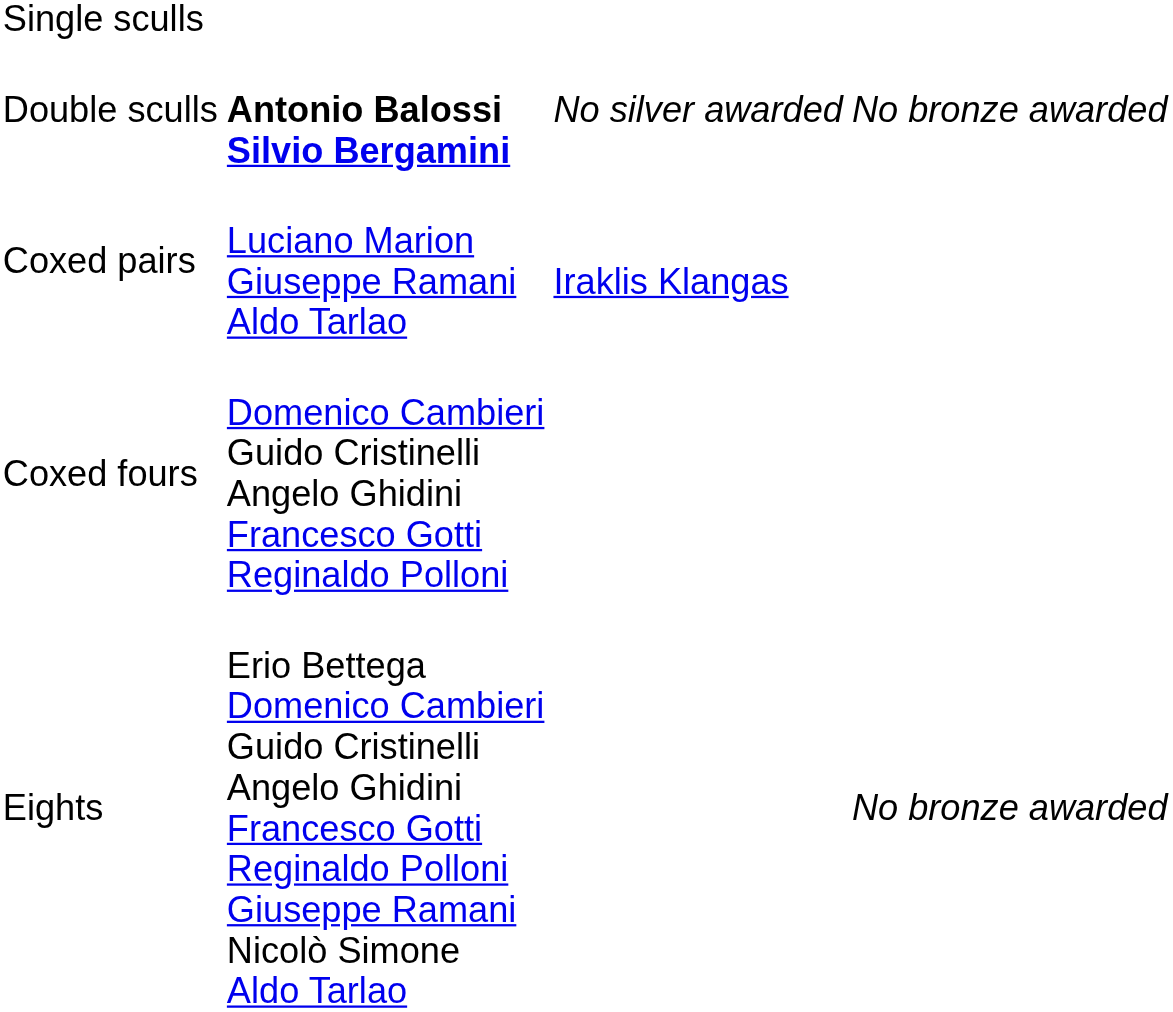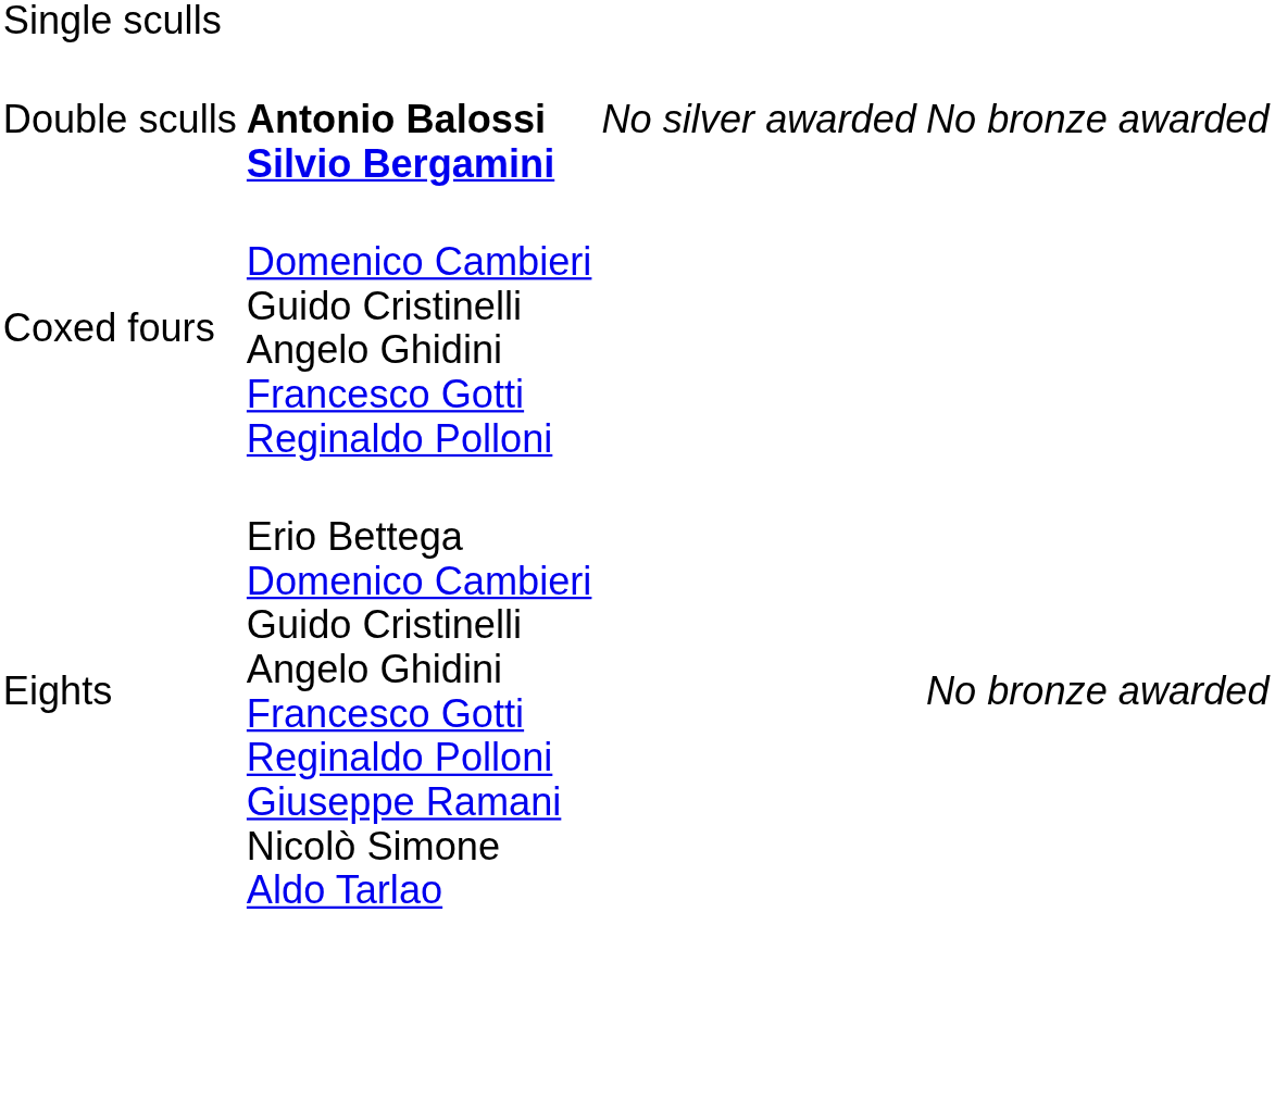 <table>
 <tr>
 <td>Single sculls</td>
 <td></td>
 <td></td>
 <td></td>
 </tr>
 <tr>
 <td>Double sculls</td>
 <td><strong><br>Antonio Balossi<br><a href='#'>Silvio Bergamini</a></strong></td>
 <td><em>No silver awarded</em></td>
 <td><em>No bronze awarded</em></td>
-</tr>
-<tr>
-<td>Coxed pairs</td>
-<td><br><a href='#'>Luciano Marion</a><br><a href='#'>Giuseppe Ramani</a><br><a href='#'>Aldo Tarlao</a></td>
-<td><br><a href='#'>Iraklis Klangas</a></td>
-<td></td>
 </tr>
 <tr>
 <td>Coxed fours</td>
 <td><br><a href='#'>Domenico Cambieri</a><br>Guido Cristinelli<br>Angelo Ghidini<br><a href='#'>Francesco Gotti</a><br><a href='#'>Reginaldo Polloni</a></td>
 <td></td>
 <td></td>
 </tr>
 <tr>
 <td>Eights</td>
 <td><br>Erio Bettega<br><a href='#'>Domenico Cambieri</a><br>Guido Cristinelli<br>Angelo Ghidini<br><a href='#'>Francesco Gotti</a><br><a href='#'>Reginaldo Polloni</a><br><a href='#'>Giuseppe Ramani</a><br>Nicolò Simone<br><a href='#'>Aldo Tarlao</a></td>
 <td></td>
 <td><em>No bronze awarded</em></td>
 </tr>
 <tr>
 </tr>
 </table>
